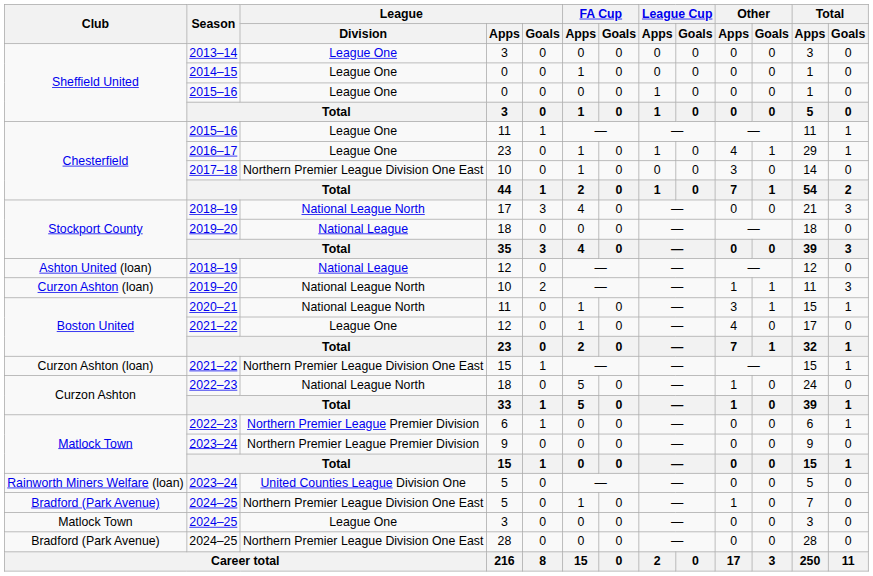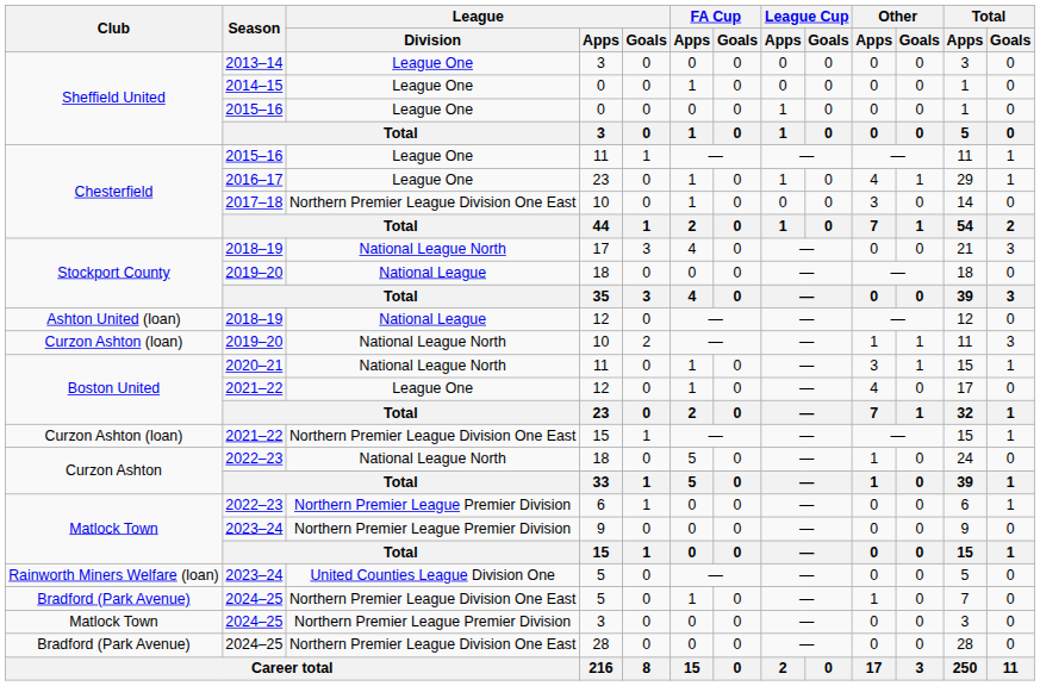 <table class="wikitable" style="text-align: center;">
 <tr>
 <th rowspan="2">Club</th>
 <th rowspan="2">Season</th>
 <th colspan="3">League</th>
 <th colspan="2"><a href='#'>FA Cup</a></th>
 <th colspan="2"><a href='#'>League Cup</a></th>
 <th colspan="2">Other</th>
 <th colspan="2">Total</th>
 </tr>
 <tr>
 <th>Division</th>
 <th>Apps</th>
 <th>Goals</th>
 <th>Apps</th>
 <th>Goals</th>
 <th>Apps</th>
 <th>Goals</th>
 <th>Apps</th>
 <th>Goals</th>
 <th>Apps</th>
 <th>Goals</th>
 </tr>
 <tr>
 <td rowspan="4" scope="row" valign="center"><a href='#'>Sheffield United</a></td>
 <td><a href='#'>2013–14</a></td>
 <td><a href='#'>League One</a></td>
 <td>3</td>
 <td>0</td>
 <td>0</td>
 <td>0</td>
 <td>0</td>
 <td>0</td>
 <td>0</td>
 <td>0</td>
 <td>3</td>
 <td>0</td>
 </tr>
 <tr>
 <td scope="row"><a href='#'>2014–15</a></td>
 <td>League One</td>
 <td>0</td>
 <td>0</td>
 <td>1</td>
 <td>0</td>
 <td>0</td>
 <td>0</td>
 <td>0</td>
 <td>0</td>
 <td>1</td>
 <td>0</td>
 </tr>
 <tr>
 <td><a href='#'>2015–16</a></td>
 <td>League One</td>
 <td>0</td>
 <td>0</td>
 <td>0</td>
 <td>0</td>
 <td>1</td>
 <td>0</td>
 <td>0</td>
 <td>0</td>
 <td>1</td>
 <td>0</td>
 </tr>
 <tr>
 <th colspan="2">Total</th>
 <th>3</th>
 <th>0</th>
 <th>1</th>
 <th>0</th>
 <th>1</th>
 <th>0</th>
 <th>0</th>
 <th>0</th>
 <th>5</th>
 <th>0</th>
 </tr>
 <tr>
 <td rowspan="4" scope="row" valign="center"><a href='#'>Chesterfield</a></td>
 <td scope="row"><a href='#'>2015–16</a></td>
 <td>League One</td>
 <td>11</td>
 <td>1</td>
 <td colspan="2">—</td>
 <td colspan="2">—</td>
 <td colspan="2">—</td>
 <td>11</td>
 <td>1</td>
 </tr>
 <tr>
 <td scope="row"><a href='#'>2016–17</a></td>
 <td>League One</td>
 <td>23</td>
 <td>0</td>
 <td>1</td>
 <td>0</td>
 <td>1</td>
 <td>0</td>
 <td>4</td>
 <td>1</td>
 <td>29</td>
 <td>1</td>
 </tr>
 <tr>
 <td scope="row"><a href='#'>2017–18</a></td>
 <td>Northern Premier League Division One East</td>
 <td>10</td>
 <td>0</td>
 <td>1</td>
 <td>0</td>
 <td>0</td>
 <td>0</td>
 <td>3</td>
 <td>0</td>
 <td>14</td>
 <td>0</td>
 </tr>
 <tr>
 <th colspan="2">Total</th>
 <th>44</th>
 <th>1</th>
 <th>2</th>
 <th>0</th>
 <th>1</th>
 <th>0</th>
 <th>7</th>
 <th>1</th>
 <th>54</th>
 <th>2</th>
 </tr>
 <tr>
 <td rowspan="3"><a href='#'>Stockport County</a></td>
 <td><a href='#'>2018–19</a></td>
 <td><a href='#'>National League North</a></td>
 <td>17</td>
 <td>3</td>
 <td>4</td>
 <td>0</td>
 <td colspan="2">—</td>
 <td>0</td>
 <td>0</td>
 <td>21</td>
 <td>3</td>
 </tr>
 <tr>
 <td><a href='#'>2019–20</a></td>
 <td><a href='#'>National League</a></td>
 <td>18</td>
 <td>0</td>
 <td>0</td>
 <td>0</td>
 <td colspan="2">—</td>
 <td colspan="2">—</td>
 <td>18</td>
 <td>0</td>
 </tr>
 <tr>
 <th colspan="2">Total</th>
 <th>35</th>
 <th>3</th>
 <th>4</th>
 <th>0</th>
 <th colspan="2">—</th>
 <th>0</th>
 <th>0</th>
 <th>39</th>
 <th>3</th>
 </tr>
 <tr>
 <td><a href='#'>Ashton United</a> (loan)</td>
 <td><a href='#'>2018–19</a></td>
 <td><a href='#'>National League</a></td>
 <td>12</td>
 <td>0</td>
 <td colspan="2">—</td>
 <td colspan="2">—</td>
 <td colspan="2">—</td>
 <td>12</td>
 <td>0</td>
 </tr>
 <tr>
 <td><a href='#'>Curzon Ashton</a> (loan)</td>
 <td><a href='#'>2019–20</a></td>
 <td>National League North</td>
 <td>10</td>
 <td>2</td>
 <td colspan="2">—</td>
 <td colspan="2">—</td>
 <td>1</td>
 <td>1</td>
 <td>11</td>
 <td>3</td>
 </tr>
 <tr>
 <td rowspan="3"><a href='#'>Boston United</a></td>
 <td><a href='#'>2020–21</a></td>
 <td>National League North</td>
 <td>11</td>
 <td>0</td>
 <td>1</td>
 <td>0</td>
 <td colspan="2">—</td>
 <td>3</td>
 <td>1</td>
 <td>15</td>
 <td>1</td>
 </tr>
 <tr>
 <td><a href='#'>2021–22</a></td>
 <td>League One</td>
 <td>12</td>
 <td>0</td>
 <td>1</td>
 <td>0</td>
 <td colspan="2">—</td>
 <td>4</td>
 <td>0</td>
 <td>17</td>
 <td>0</td>
 </tr>
 <tr>
 <th colspan="2">Total</th>
 <th>23</th>
 <th>0</th>
 <th>2</th>
 <th>0</th>
 <th colspan="2">—</th>
 <th>7</th>
 <th>1</th>
 <th>32</th>
 <th>1</th>
 </tr>
 <tr>
 <td>Curzon Ashton (loan)</td>
 <td><a href='#'>2021–22</a></td>
 <td>Northern Premier League Division One East</td>
 <td>15</td>
 <td>1</td>
 <td colspan="2">—</td>
 <td colspan="2">—</td>
 <td colspan="2">—</td>
 <td>15</td>
 <td>1</td>
 </tr>
 <tr>
 <td rowspan="2">Curzon Ashton</td>
 <td><a href='#'>2022–23</a></td>
 <td>National League North</td>
 <td>18</td>
 <td>0</td>
 <td>5</td>
 <td>0</td>
 <td colspan="2">—</td>
 <td>1</td>
 <td>0</td>
 <td>24</td>
 <td>0</td>
 </tr>
 <tr>
 <th colspan="2">Total</th>
 <th>33</th>
 <th>1</th>
 <th>5</th>
 <th>0</th>
 <th colspan="2">—</th>
 <th>1</th>
 <th>0</th>
 <th>39</th>
 <th>1</th>
 </tr>
 <tr>
 <td rowspan="3"><a href='#'>Matlock Town</a></td>
 <td><a href='#'>2022–23</a></td>
 <td><a href='#'>Northern Premier League</a> Premier Division</td>
 <td>6</td>
 <td>1</td>
 <td>0</td>
 <td>0</td>
 <td colspan="2">—</td>
 <td>0</td>
 <td>0</td>
 <td>6</td>
 <td>1</td>
 </tr>
 <tr>
 <td><a href='#'>2023–24</a></td>
 <td>Northern Premier League Premier Division</td>
 <td>9</td>
 <td>0</td>
 <td>0</td>
 <td>0</td>
 <td colspan="2">—</td>
 <td>0</td>
 <td>0</td>
 <td>9</td>
 <td>0</td>
 </tr>
 <tr>
 <th colspan="2">Total</th>
 <th>15</th>
 <th>1</th>
 <th>0</th>
 <th>0</th>
 <th colspan="2">—</th>
 <th>0</th>
 <th>0</th>
 <th>15</th>
 <th>1</th>
 </tr>
 <tr>
 <td><a href='#'>Rainworth Miners Welfare</a> (loan)</td>
 <td><a href='#'>2023–24</a></td>
 <td><a href='#'>United Counties League</a> Division One</td>
 <td>5</td>
 <td>0</td>
 <td colspan="2">—</td>
 <td colspan="2">—</td>
 <td>0</td>
 <td>0</td>
 <td>5</td>
 <td>0</td>
 </tr>
 <tr>
 <td><a href='#'>Bradford (Park Avenue)</a></td>
 <td><a href='#'>2024–25</a></td>
 <td>Northern Premier League Division One East</td>
 <td>5</td>
 <td>0</td>
 <td>1</td>
 <td>0</td>
 <td colspan="2">—</td>
 <td>1</td>
 <td>0</td>
 <td>7</td>
 <td>0</td>
 </tr>
 <tr>
 <td>Matlock Town</td>
 <td><a href='#'>2024–25</a></td>
-<td>League One</td>
+<td>Northern Premier League Premier Division</td>
 <td>3</td>
 <td>0</td>
 <td>0</td>
 <td>0</td>
 <td colspan="2">—</td>
 <td>0</td>
 <td>0</td>
 <td>3</td>
 <td>0</td>
 </tr>
 <tr>
 <td>Bradford (Park Avenue)</td>
 <td>2024–25</td>
 <td>Northern Premier League Division One East</td>
 <td>28</td>
 <td>0</td>
 <td>0</td>
 <td>0</td>
 <td colspan="2">—</td>
 <td>0</td>
 <td>0</td>
 <td>28</td>
 <td>0</td>
 </tr>
 <tr>
 <th colspan="3">Career total</th>
 <th>216</th>
 <th>8</th>
 <th>15</th>
 <th>0</th>
 <th>2</th>
 <th>0</th>
 <th>17</th>
 <th>3</th>
 <th>250</th>
 <th>11</th>
 </tr>
 </table>
